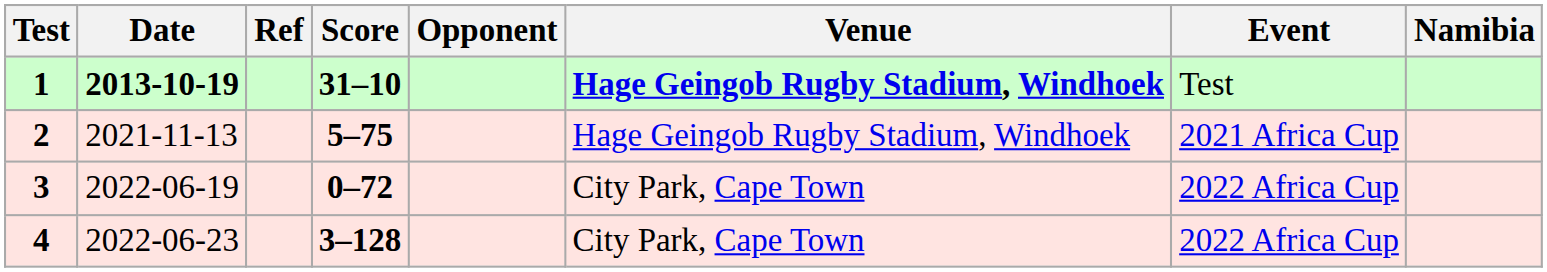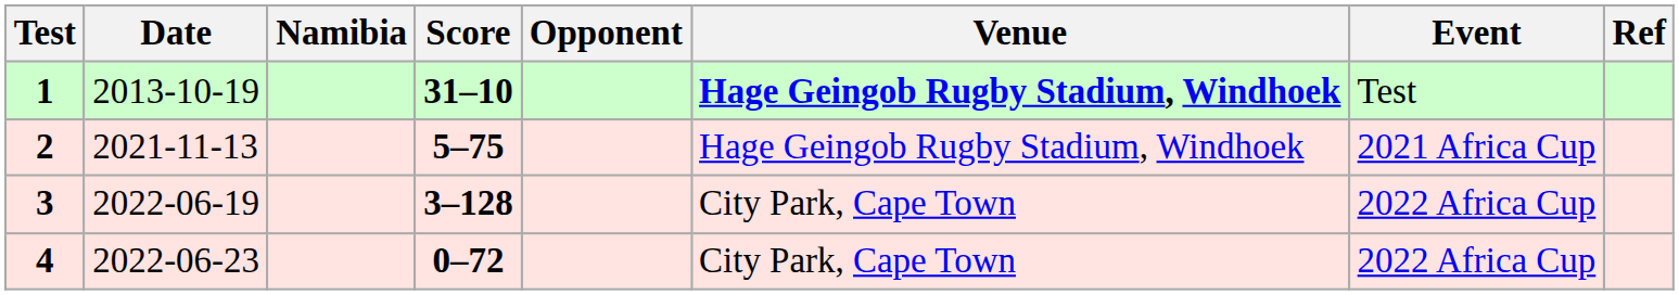 <table class="wikitable sortable">
 <tr>
 <th>Test</th>
 <th>Date</th>
-<th>Ref</th>
+<th>Namibia</th>
 <th>Score</th>
 <th>Opponent</th>
 <th>Venue</th>
 <th>Event</th>
-<th>Namibia</th>
+<th>Ref</th>
 </tr>
 <tr bgcolor="#ccffcc">
 <td align=center><strong>1</strong></td>
-<td><strong>2013-10-19</strong></td>
+<td>2013-10-19</td>
 <td></td>
 <td align=center><strong>31–10</strong></td>
 <td></td>
 <td><strong><a href='#'>Hage Geingob Rugby Stadium</a>, <a href='#'>Windhoek</a></strong></td>
 <td>Test</td>
 <td></td>
 </tr>
 <tr bgcolor="FFE4E1">
 <td align=center><strong>2</strong></td>
 <td>2021-11-13</td>
 <td></td>
 <td align=center><strong>5–75</strong></td>
 <td></td>
 <td><a href='#'>Hage Geingob Rugby Stadium</a>, <a href='#'>Windhoek</a></td>
 <td><a href='#'>2021 Africa Cup</a></td>
 <td></td>
 </tr>
 <tr bgcolor="FFE4E1">
 <td align=center><strong>3</strong></td>
 <td>2022-06-19</td>
 <td></td>
-<td align=center><strong>0–72</strong></td>
+<td align=center><strong>3–128</strong></td>
 <td></td>
 <td>City Park, <a href='#'>Cape Town</a></td>
 <td><a href='#'>2022 Africa Cup</a></td>
 <td></td>
 </tr>
 <tr bgcolor="FFE4E1">
 <td align=center><strong>4</strong></td>
 <td>2022-06-23</td>
 <td></td>
-<td align=center><strong>3–128</strong></td>
+<td align=center><strong>0–72</strong></td>
 <td></td>
 <td>City Park, <a href='#'>Cape Town</a></td>
 <td><a href='#'>2022 Africa Cup</a></td>
 <td></td>
 </tr>
 </table>
